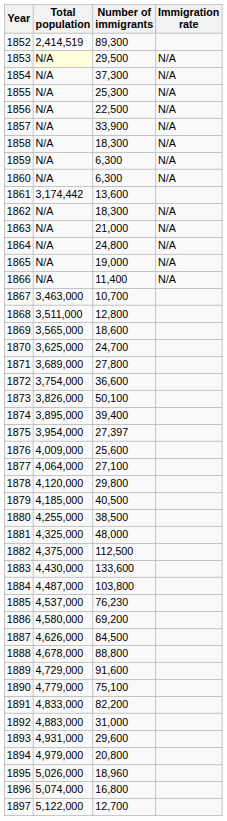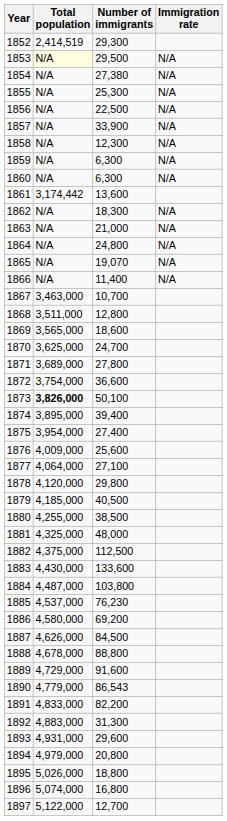 <table class="wikitable sortable">
 <tr>
 <th>Year</th>
 <th>Total<br>population</th>
 <th>Number of<br>immigrants</th>
 <th>Immigration<br>rate</th>
 </tr>
 <tr>
 <td>1852</td>
 <td>2,414,519</td>
-<td>89,300</td>
+<td>29,300</td>
 <td></td>
 </tr>
 <tr>
 <td>1853</td>
 <td style="background: lightyellow;">N/A</td>
 <td>29,500</td>
 <td>N/A</td>
 </tr>
 <tr>
 <td>1854</td>
 <td>N/A</td>
-<td>37,300</td>
+<td>27,380</td>
 <td>N/A</td>
 </tr>
 <tr>
 <td>1855</td>
 <td>N/A</td>
 <td>25,300</td>
 <td>N/A</td>
 </tr>
 <tr>
 <td>1856</td>
 <td>N/A</td>
 <td>22,500</td>
 <td>N/A</td>
 </tr>
 <tr>
 <td>1857</td>
 <td>N/A</td>
 <td>33,900</td>
 <td>N/A</td>
 </tr>
 <tr>
 <td>1858</td>
 <td>N/A</td>
-<td>18,300</td>
+<td>12,300</td>
 <td>N/A</td>
 </tr>
 <tr>
 <td>1859</td>
 <td>N/A</td>
 <td>6,300</td>
 <td>N/A</td>
 </tr>
 <tr>
 <td>1860</td>
 <td>N/A</td>
 <td>6,300</td>
 <td>N/A</td>
 </tr>
 <tr>
 <td>1861</td>
 <td>3,174,442</td>
 <td>13,600</td>
 <td></td>
 </tr>
 <tr>
 <td>1862</td>
 <td>N/A</td>
 <td>18,300</td>
 <td>N/A</td>
 </tr>
 <tr>
 <td>1863</td>
 <td>N/A</td>
 <td>21,000</td>
 <td>N/A</td>
 </tr>
 <tr>
 <td>1864</td>
 <td>N/A</td>
 <td>24,800</td>
 <td>N/A</td>
 </tr>
 <tr>
 <td>1865</td>
 <td>N/A</td>
-<td>19,000</td>
+<td>19,070</td>
 <td>N/A</td>
 </tr>
 <tr>
 <td>1866</td>
 <td>N/A</td>
 <td>11,400</td>
 <td>N/A</td>
 </tr>
 <tr>
 <td>1867</td>
 <td>3,463,000</td>
 <td>10,700</td>
 <td></td>
 </tr>
 <tr>
 <td>1868</td>
 <td>3,511,000</td>
 <td>12,800</td>
 <td></td>
 </tr>
 <tr>
 <td>1869</td>
 <td>3,565,000</td>
 <td>18,600</td>
 <td></td>
 </tr>
 <tr>
 <td>1870</td>
 <td>3,625,000</td>
 <td>24,700</td>
 <td></td>
 </tr>
 <tr>
 <td>1871</td>
 <td>3,689,000</td>
 <td>27,800</td>
 <td></td>
 </tr>
 <tr>
 <td>1872</td>
 <td>3,754,000</td>
 <td>36,600</td>
 <td></td>
 </tr>
 <tr>
 <td>1873</td>
-<td>3,826,000</td>
+<td><strong>3,826,000</strong></td>
 <td>50,100</td>
 <td></td>
 </tr>
 <tr>
 <td>1874</td>
 <td>3,895,000</td>
 <td>39,400</td>
 <td></td>
 </tr>
 <tr>
 <td>1875</td>
 <td>3,954,000</td>
-<td>27,397</td>
+<td>27,400</td>
 <td></td>
 </tr>
 <tr>
 <td>1876</td>
 <td>4,009,000</td>
 <td>25,600</td>
 <td></td>
 </tr>
 <tr>
 <td>1877</td>
 <td>4,064,000</td>
 <td>27,100</td>
 <td></td>
 </tr>
 <tr>
 <td>1878</td>
 <td>4,120,000</td>
 <td>29,800</td>
 <td></td>
 </tr>
 <tr>
 <td>1879</td>
 <td>4,185,000</td>
 <td>40,500</td>
 <td></td>
 </tr>
 <tr>
 <td>1880</td>
 <td>4,255,000</td>
 <td>38,500</td>
 <td></td>
 </tr>
 <tr>
 <td>1881</td>
 <td>4,325,000</td>
 <td>48,000</td>
 <td></td>
 </tr>
 <tr>
 <td>1882</td>
 <td>4,375,000</td>
 <td>112,500</td>
 <td></td>
 </tr>
 <tr>
 <td>1883</td>
 <td>4,430,000</td>
 <td>133,600</td>
 <td></td>
 </tr>
 <tr>
 <td>1884</td>
 <td>4,487,000</td>
 <td>103,800</td>
 <td></td>
 </tr>
 <tr>
 <td>1885</td>
 <td>4,537,000</td>
 <td>76,230</td>
 <td></td>
 </tr>
 <tr>
 <td>1886</td>
 <td>4,580,000</td>
 <td>69,200</td>
 <td></td>
 </tr>
 <tr>
 <td>1887</td>
 <td>4,626,000</td>
 <td>84,500</td>
 <td></td>
 </tr>
 <tr>
 <td>1888</td>
 <td>4,678,000</td>
 <td>88,800</td>
 <td></td>
 </tr>
 <tr>
 <td>1889</td>
 <td>4,729,000</td>
 <td>91,600</td>
 <td></td>
 </tr>
 <tr>
 <td>1890</td>
 <td>4,779,000</td>
-<td>75,100</td>
+<td>86,543</td>
 <td></td>
 </tr>
 <tr>
 <td>1891</td>
 <td>4,833,000</td>
 <td>82,200</td>
 <td></td>
 </tr>
 <tr>
 <td>1892</td>
 <td>4,883,000</td>
-<td>31,000</td>
+<td>31,300</td>
 <td></td>
 </tr>
 <tr>
 <td>1893</td>
 <td>4,931,000</td>
 <td>29,600</td>
 <td></td>
 </tr>
 <tr>
 <td>1894</td>
 <td>4,979,000</td>
 <td>20,800</td>
 <td></td>
 </tr>
 <tr>
 <td>1895</td>
 <td>5,026,000</td>
-<td>18,960</td>
+<td>18,800</td>
 <td></td>
 </tr>
 <tr>
 <td>1896</td>
 <td>5,074,000</td>
 <td>16,800</td>
 <td></td>
 </tr>
 <tr>
 <td>1897</td>
 <td>5,122,000</td>
 <td>12,700</td>
 <td></td>
 </tr>
 </table>
